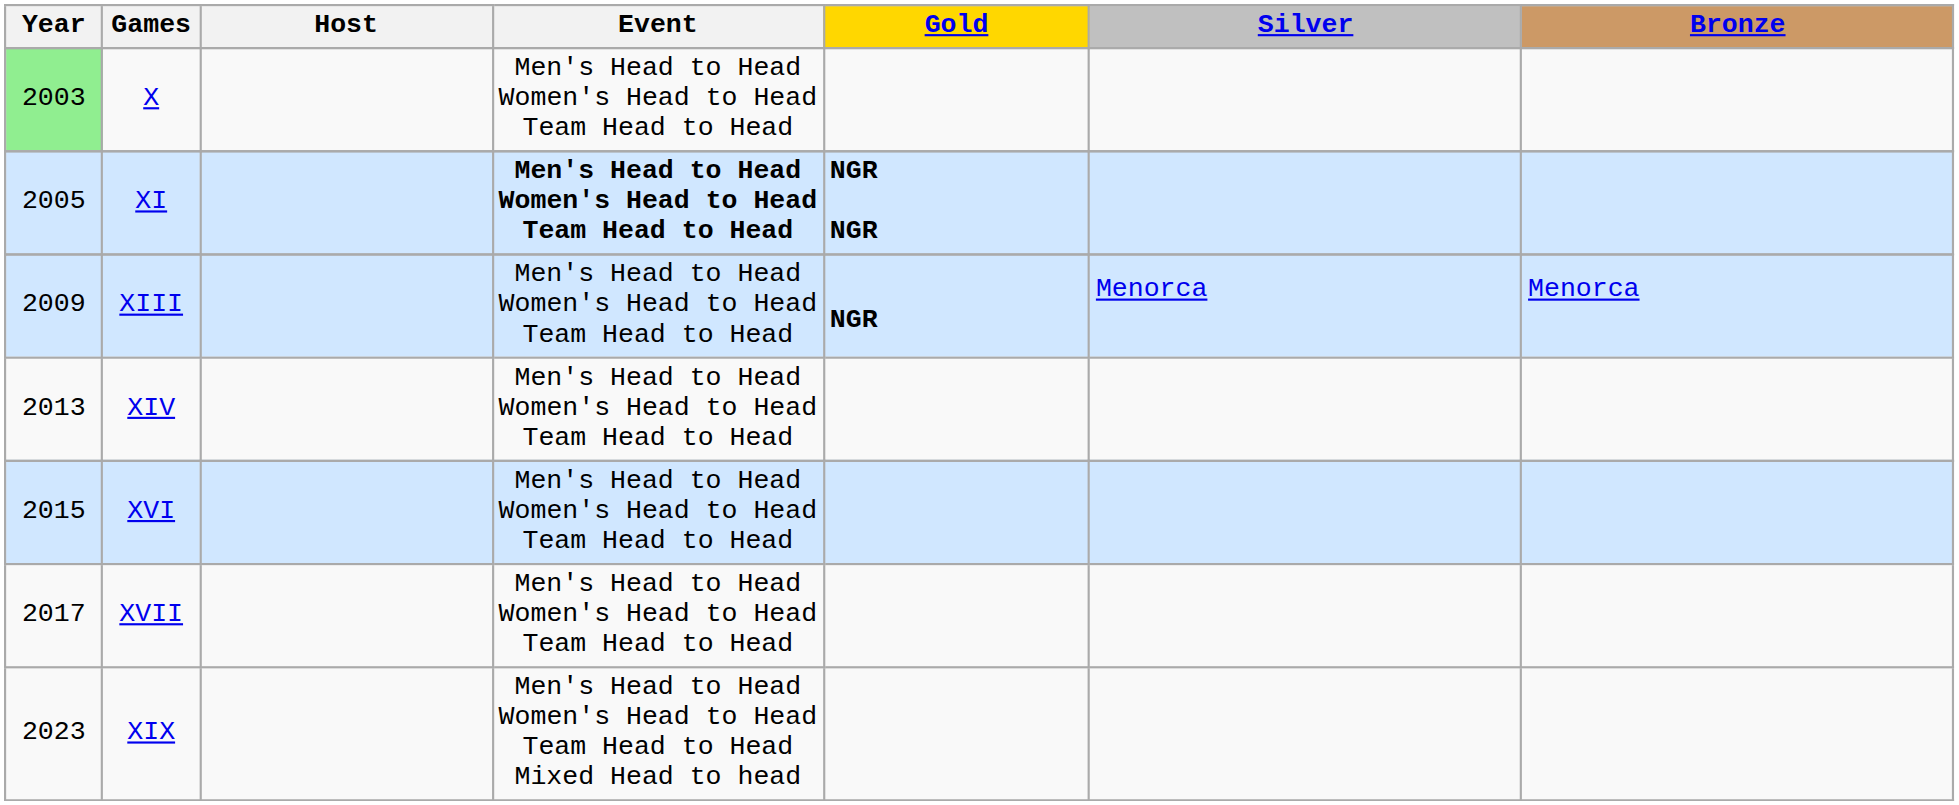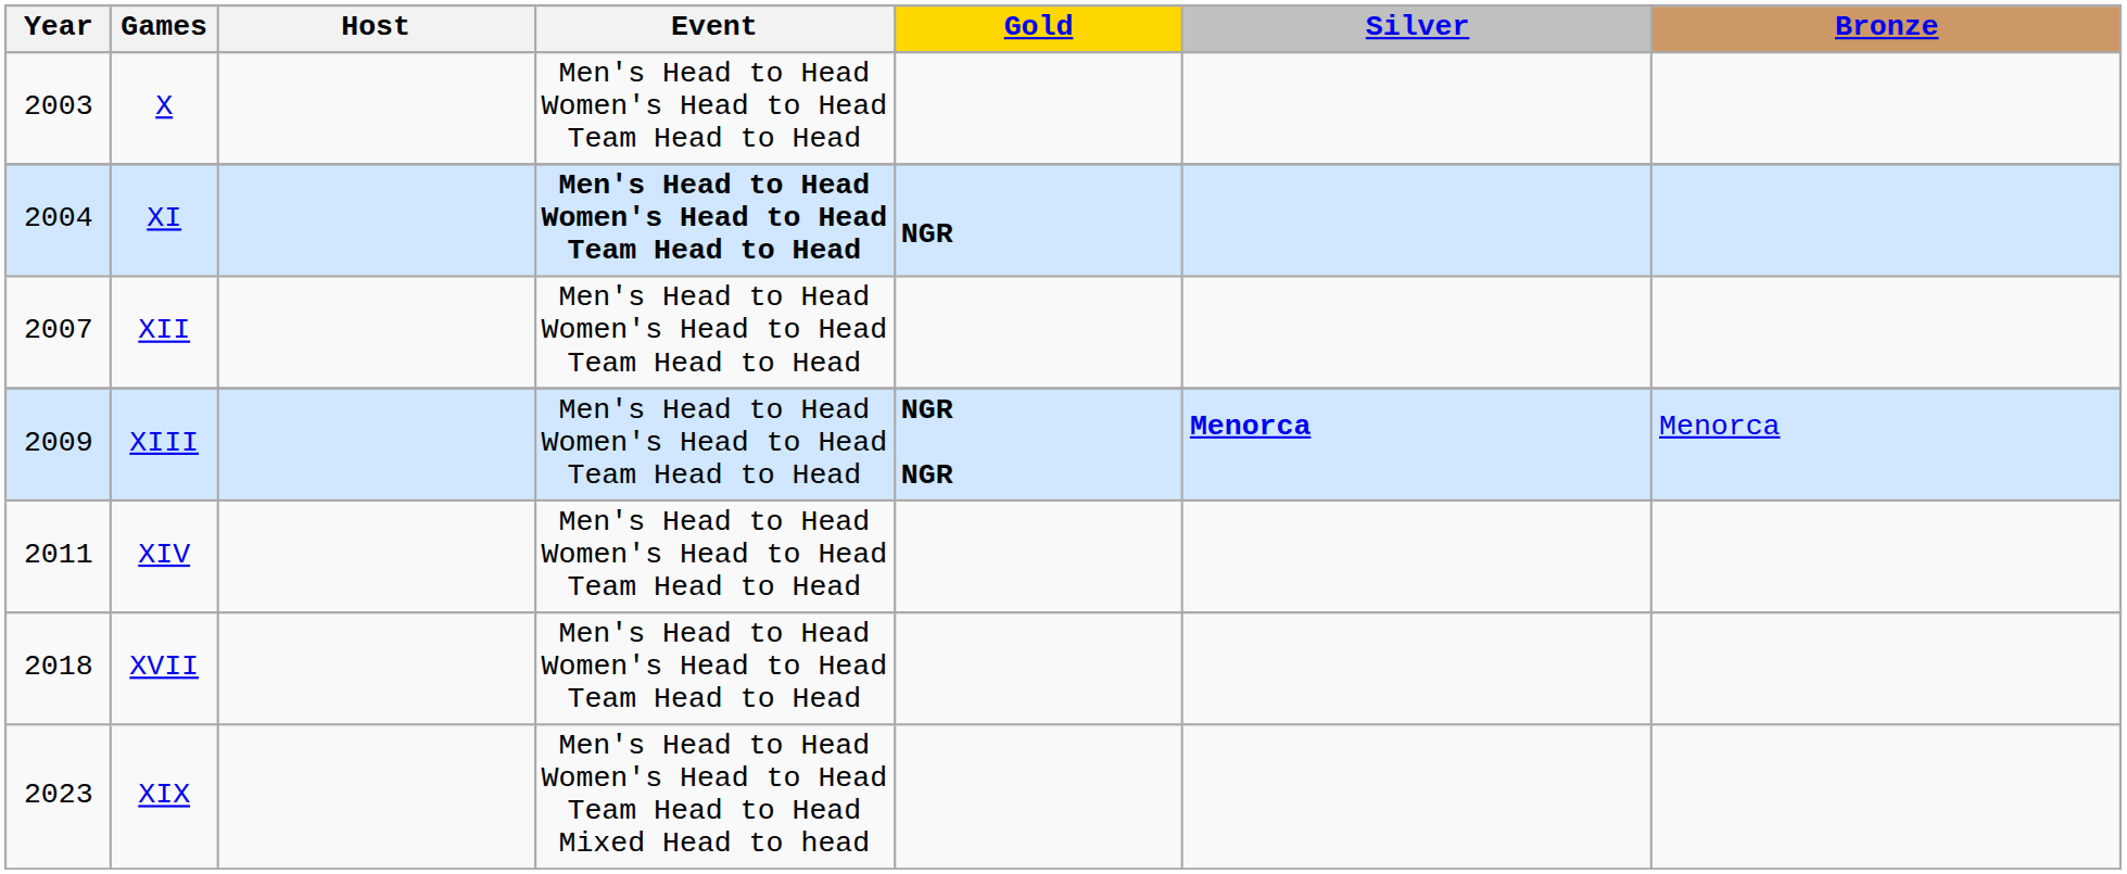 <table class="wikitable" style="text-align: center; font-size:95%;">
 <tr>
 <th rowspan="2" style="width:5%;">Year</th>
 <th rowspan="2" style="width:5%;">Games</th>
 <th rowspan="2" style="width:15%;">Host</th>
 <th rowspan="2" style="width:17%;">Event</th>
 </tr>
 <tr>
 <th style="background-color: gold"><a href='#'>Gold</a></th>
 <th style="background-color: silver"><a href='#'>Silver</a></th>
 <th style="background-color: #CC9966"><a href='#'>Bronze</a></th>
 </tr>
 <tr>
 </tr>
 <tr>
-<td style="background: lightgreen;">2003</td>
+<td>2003</td>
 <td align=center><a href='#'>X</a></td>
 <td align="left"></td>
 <td>Men's Head to Head <br> Women's Head to Head <br> Team Head to Head</td>
 <td align="left"> <br>  <br> </td>
 <td align="left"> <br>  <br> </td>
 <td align="left"> <br>  <br> </td>
 </tr>
 <tr>
 </tr>
 <tr style="text-align:center; background:#d0e7ff;">
-<td>2005</td>
+<td>2004</td>
 <td align=center><a href='#'>XI</a></td>
 <td align="left"></td>
 <td><strong>Men's Head to Head <br> Women's Head to Head <br> Team Head to Head</strong></td>
-<td align="left"> <strong>NGR</strong> <br>  <br>  <strong>NGR</strong></td>
+<td align="left"> <br>  <strong>NGR</strong> <br> </td>
+<td align="left"> <br>  <br> </td>
+<td align="left"> <br>  <br> </td>
+</tr>
+<tr>
+<td>2007</td>
+<td align=center><a href='#'>XII</a></td>
+<td align="left"></td>
+<td>Men's Head to Head <br> Women's Head to Head <br> Team Head to Head</td>
+<td align="left"> <br>  <br> </td>
 <td align="left"> <br>  <br> </td>
 <td align="left"> <br>  <br> </td>
 </tr>
 <tr>
 </tr>
 <tr style="text-align:center; background:#d0e7ff;">
 <td>2009</td>
 <td align=center><a href='#'>XIII</a></td>
 <td align="left"></td>
 <td>Men's Head to Head <br> Women's Head to Head <br> Team Head to Head</td>
-<td align="left"> <br>  <strong>NGR</strong> <br> </td>
-<td align="left"> <a href='#'>Menorca</a> <br>  <br> </td>
+<td align="left"> <strong>NGR</strong> <br>  <br>  <strong>NGR</strong></td>
+<td align="left"><strong> <a href='#'>Menorca</a> <br>  <br> </strong></td>
 <td align="left"> <a href='#'>Menorca</a> <br>  <br>  </td>
 </tr>
 <tr>
-<td>2013</td>
+<td>2011</td>
 <td align=center><a href='#'>XIV</a></td>
 <td align="left"></td>
 <td>Men's Head to Head <br> Women's Head to Head <br> Team Head to Head</td>
 <td align="left"> <br>  <br> </td>
 <td align="left"> <br>  <br> </td>
 <td align="left"> <br>  <br> </td>
 </tr>
 <tr>
 </tr>
-<tr style="text-align:center; background:#d0e7ff;">
-<td>2015</td>
-<td align=center><a href='#'>XVI</a></td>
-<td align="left"></td>
-<td>Men's Head to Head <br> Women's Head to Head <br> Team Head to Head</td>
-<td align="left"> <br>  <br> </td>
-<td align="left"> <br>  <br> </td>
-<td align="left"> <br>  <br> </td>
-</tr>
 <tr>
-<td>2017</td>
+<td>2018</td>
 <td align=center><a href='#'>XVII</a></td>
 <td align="left"></td>
 <td>Men's Head to Head <br> Women's Head to Head <br> Team Head to Head</td>
 <td align="left"> <br>  <br> </td>
 <td align="left"> <br>  <br> </td>
 <td align="left"> <br>  <br> </td>
 </tr>
 <tr>
 <td>2023</td>
 <td align=center><a href='#'>XIX</a></td>
 <td align="left"></td>
 <td>Men's Head to Head <br> Women's Head to Head <br> Team Head to Head <br> Mixed Head to head</td>
 <td align="left"> <br>  <br>  <br> </td>
 <td align="left"> <br>  <br>  <br> </td>
 <td align="left"> <br>  <br>  <br> </td>
 </tr>
 <tr>
 </tr>
 </table>
